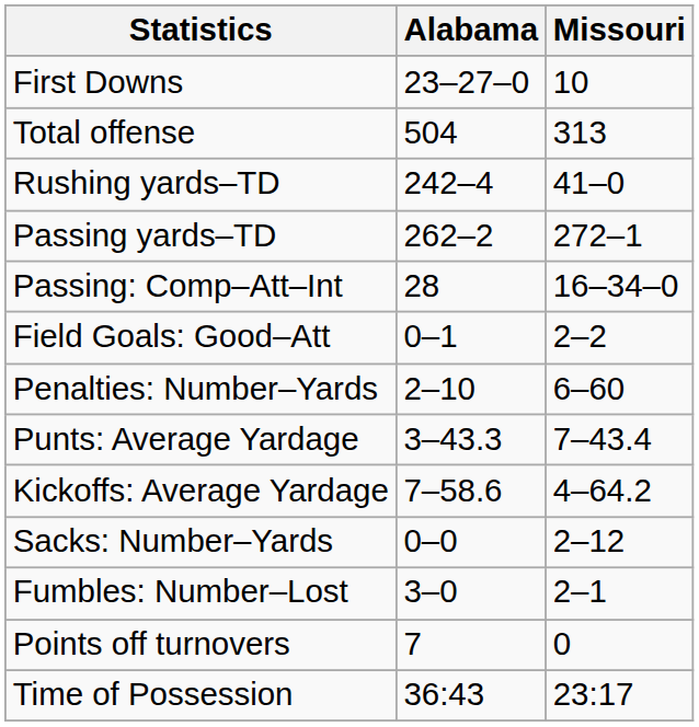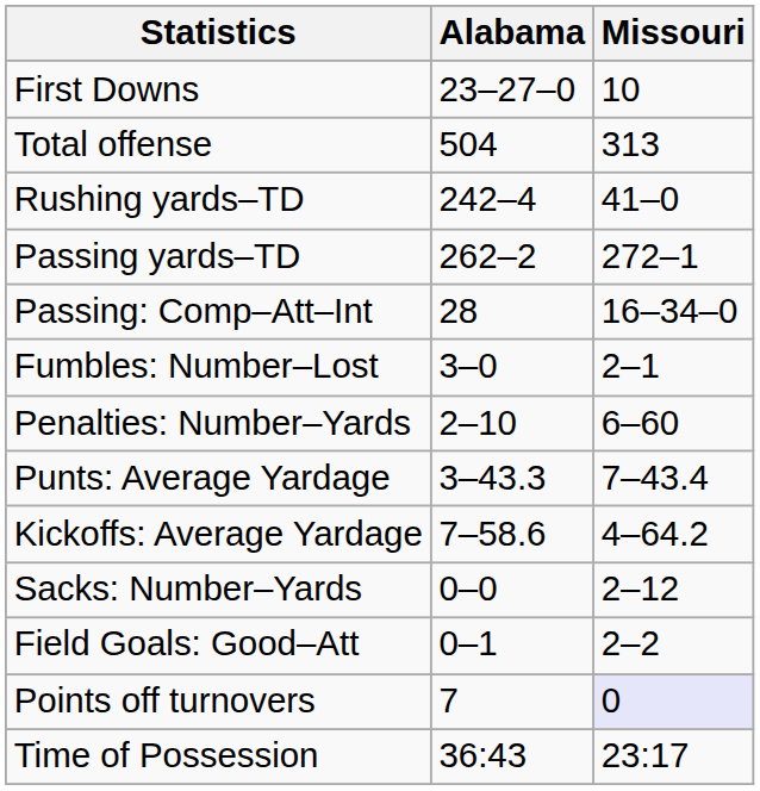 <table class="wikitable">
 <tr>
 <th>Statistics</th>
 <th>Alabama</th>
 <th>Missouri</th>
 </tr>
 <tr>
 <td>First Downs</td>
 <td>23–27–0</td>
 <td>10</td>
 </tr>
 <tr>
 <td>Total offense</td>
 <td>504</td>
 <td>313</td>
 </tr>
 <tr>
 <td>Rushing yards–TD</td>
 <td>242–4</td>
 <td>41–0</td>
 </tr>
 <tr>
 <td>Passing yards–TD</td>
 <td>262–2</td>
 <td>272–1</td>
 </tr>
 <tr>
 <td>Passing: Comp–Att–Int</td>
 <td>28</td>
 <td>16–34–0</td>
 </tr>
 <tr>
-<td>Field Goals: Good–Att</td>
-<td>0–1</td>
-<td>2–2</td>
+<td>Fumbles: Number–Lost</td>
+<td>3–0</td>
+<td>2–1</td>
 </tr>
 <tr>
 <td>Penalties: Number–Yards</td>
 <td>2–10</td>
 <td>6–60</td>
 </tr>
 <tr>
 <td>Punts: Average Yardage</td>
 <td>3–43.3</td>
 <td>7–43.4</td>
 </tr>
 <tr>
 <td>Kickoffs: Average Yardage</td>
 <td>7–58.6</td>
 <td>4–64.2</td>
 </tr>
 <tr>
 <td>Sacks: Number–Yards</td>
 <td>0–0</td>
 <td>2–12</td>
 </tr>
 <tr>
-<td>Fumbles: Number–Lost</td>
-<td>3–0</td>
-<td>2–1</td>
+<td>Field Goals: Good–Att</td>
+<td>0–1</td>
+<td>2–2</td>
 </tr>
 <tr>
 <td>Points off turnovers</td>
 <td>7</td>
-<td>0</td>
+<td style="background: lavender;">0</td>
 </tr>
 <tr>
 <td>Time of Possession</td>
 <td>36:43</td>
 <td>23:17</td>
 </tr>
 </table>
